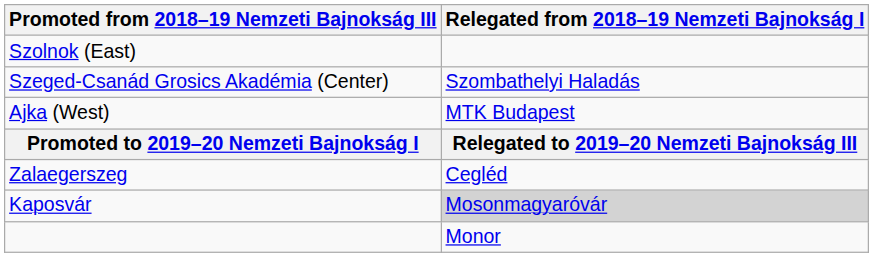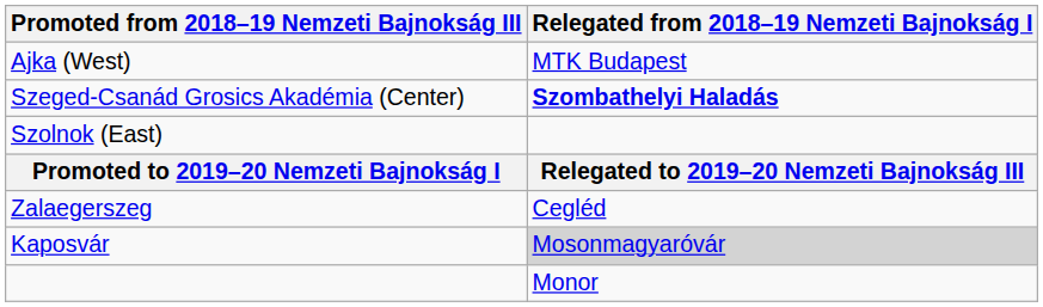 <table class="wikitable sortable">
 <tr>
 <th>Promoted from <a href='#'>2018–19 Nemzeti Bajnokság III</a></th>
 <th>Relegated from <a href='#'>2018–19 Nemzeti Bajnokság I</a></th>
 </tr>
 <tr>
-<td><a href='#'>Szolnok</a> (East)</td>
-<td></td>
+<td><a href='#'>Ajka</a> (West)</td>
+<td><a href='#'>MTK Budapest</a></td>
 </tr>
 <tr>
 <td><a href='#'>Szeged-Csanád Grosics Akadémia</a> (Center)</td>
-<td><a href='#'>Szombathelyi Haladás</a></td>
+<td><strong><a href='#'>Szombathelyi Haladás</a></strong></td>
 </tr>
 <tr>
-<td><a href='#'>Ajka</a> (West)</td>
-<td><a href='#'>MTK Budapest</a></td>
+<td><a href='#'>Szolnok</a> (East)</td>
+<td></td>
 </tr>
 <tr>
 <th>Promoted to <a href='#'>2019–20 Nemzeti Bajnokság I</a></th>
 <th>Relegated to <a href='#'>2019–20 Nemzeti Bajnokság III</a></th>
 </tr>
 <tr>
 <td><a href='#'>Zalaegerszeg</a></td>
 <td><a href='#'>Cegléd</a></td>
 </tr>
 <tr>
 <td><a href='#'>Kaposvár</a></td>
 <td style="background: lightgrey;"><a href='#'>Mosonmagyaróvár</a></td>
 </tr>
 <tr>
 <td></td>
 <td><a href='#'>Monor</a></td>
 </tr>
 </table>
